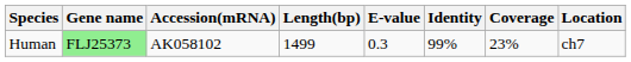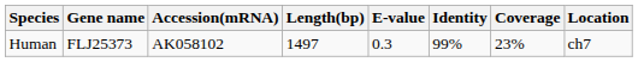 <table class="wikitable">
 <tr>
 <th>Species</th>
 <th>Gene name</th>
 <th>Accession(mRNA)</th>
 <th>Length(bp)</th>
 <th>E-value</th>
 <th>Identity</th>
 <th>Coverage</th>
 <th>Location</th>
 </tr>
 <tr>
 <td>Human</td>
-<td style="background: lightgreen;">FLJ25373</td>
+<td>FLJ25373</td>
 <td>AK058102</td>
-<td>1499</td>
+<td>1497</td>
 <td>0.3</td>
 <td>99%</td>
 <td>23%</td>
 <td>ch7</td>
 </tr>
 </table>
